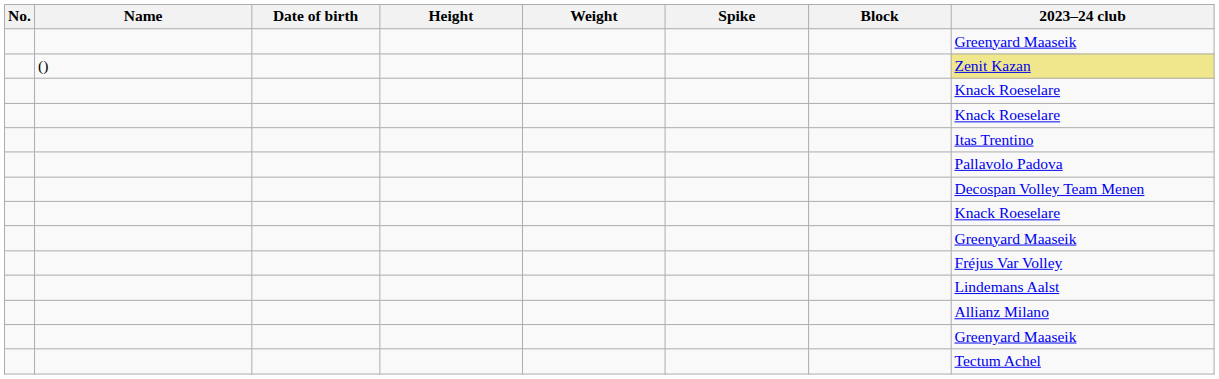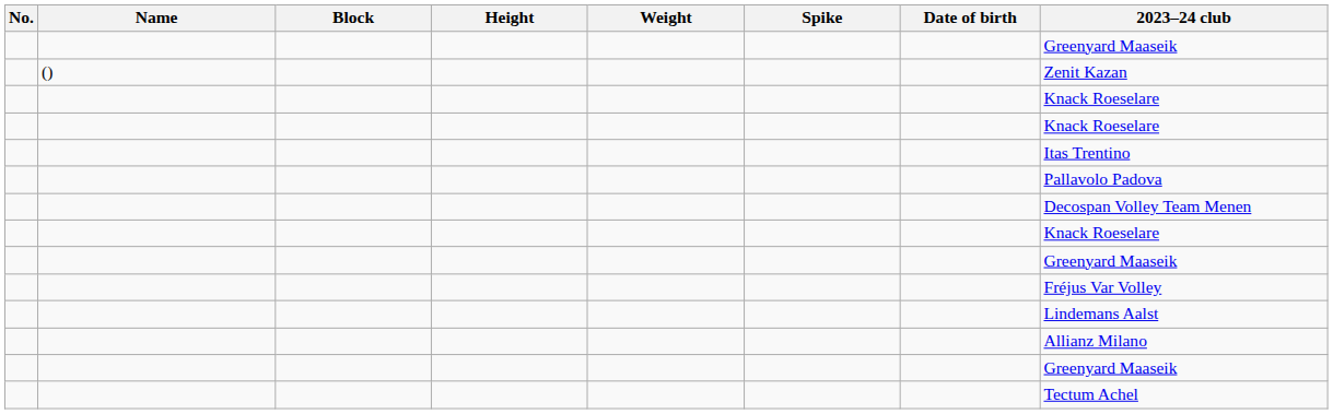 <table class="wikitable sortable" style="font-size:100%; text-align:center;">
 <tr>
 <th>No.</th>
 <th style="width:14em">Name</th>
-<th style="width:8em">Date of birth</th>
+<th style="width:9em">Block</th>
 <th style="width:9em">Height</th>
 <th style="width:9em">Weight</th>
 <th style="width:9em">Spike</th>
-<th style="width:9em">Block</th>
+<th style="width:8em">Date of birth</th>
 <th style="width:17em">2023–24 club</th>
 </tr>
 <tr>
 <td></td>
 <td align=left></td>
-<td align="right"></td>
 <td></td>
 <td></td>
 <td></td>
 <td></td>
+<td align="right"></td>
 <td align=left> <a href='#'>Greenyard Maaseik</a></td>
 </tr>
 <tr>
 <td></td>
 <td align=left> ()</td>
-<td align=right></td>
 <td></td>
 <td></td>
 <td></td>
 <td></td>
-<td align=left style="background: khaki;"> <a href='#'>Zenit Kazan</a></td>
+<td align=right></td>
+<td align=left> <a href='#'>Zenit Kazan</a></td>
 </tr>
 <tr>
 <td></td>
 <td align=left></td>
-<td align=right></td>
 <td></td>
 <td></td>
 <td></td>
 <td></td>
+<td align=right></td>
 <td align=left> <a href='#'>Knack Roeselare</a></td>
 </tr>
 <tr>
 <td></td>
 <td align="left"></td>
-<td align="right"></td>
 <td></td>
 <td></td>
 <td></td>
 <td></td>
+<td align="right"></td>
 <td align="left"> <a href='#'>Knack Roeselare</a></td>
 </tr>
 <tr>
 <td></td>
 <td align="left"></td>
-<td align="right"></td>
 <td></td>
 <td></td>
 <td></td>
 <td></td>
+<td align="right"></td>
 <td align="left"> <a href='#'>Itas Trentino</a></td>
 </tr>
 <tr>
 <td></td>
 <td align="left"></td>
-<td align="right"></td>
 <td></td>
 <td></td>
 <td></td>
 <td></td>
+<td align="right"></td>
 <td align="left"> <a href='#'>Pallavolo Padova</a></td>
 </tr>
 <tr>
 <td></td>
 <td align=left></td>
-<td align=right></td>
 <td></td>
 <td></td>
 <td></td>
 <td></td>
+<td align=right></td>
 <td align=left> <a href='#'>Decospan Volley Team Menen</a></td>
 </tr>
 <tr>
 <td></td>
 <td align=left></td>
-<td align=right></td>
 <td></td>
 <td></td>
 <td></td>
 <td></td>
+<td align=right></td>
 <td align=left> <a href='#'>Knack Roeselare</a></td>
 </tr>
 <tr>
 <td></td>
 <td align=left></td>
-<td align=right></td>
 <td></td>
 <td></td>
 <td></td>
 <td></td>
+<td align=right></td>
 <td align=left> <a href='#'>Greenyard Maaseik</a></td>
 </tr>
 <tr>
 <td></td>
 <td align=left></td>
-<td align=right></td>
 <td></td>
 <td></td>
 <td></td>
 <td></td>
+<td align=right></td>
 <td align=left> <a href='#'>Fréjus Var Volley</a></td>
 </tr>
 <tr>
 <td></td>
 <td align=left></td>
-<td align=right></td>
 <td></td>
 <td></td>
 <td></td>
 <td></td>
+<td align=right></td>
 <td align=left> <a href='#'>Lindemans Aalst</a></td>
 </tr>
 <tr>
 <td></td>
 <td align=left></td>
-<td align=right></td>
 <td></td>
 <td></td>
 <td></td>
 <td></td>
+<td align=right></td>
 <td align=left> <a href='#'>Allianz Milano</a></td>
 </tr>
 <tr>
 <td></td>
 <td align=left></td>
-<td align=right></td>
 <td></td>
 <td></td>
 <td></td>
 <td></td>
+<td align=right></td>
 <td align=left> <a href='#'>Greenyard Maaseik</a></td>
 </tr>
 <tr>
 <td></td>
 <td align=left></td>
-<td align=right></td>
 <td></td>
 <td></td>
 <td></td>
 <td></td>
+<td align=right></td>
 <td align=left> <a href='#'>Tectum Achel</a></td>
 </tr>
 </table>
